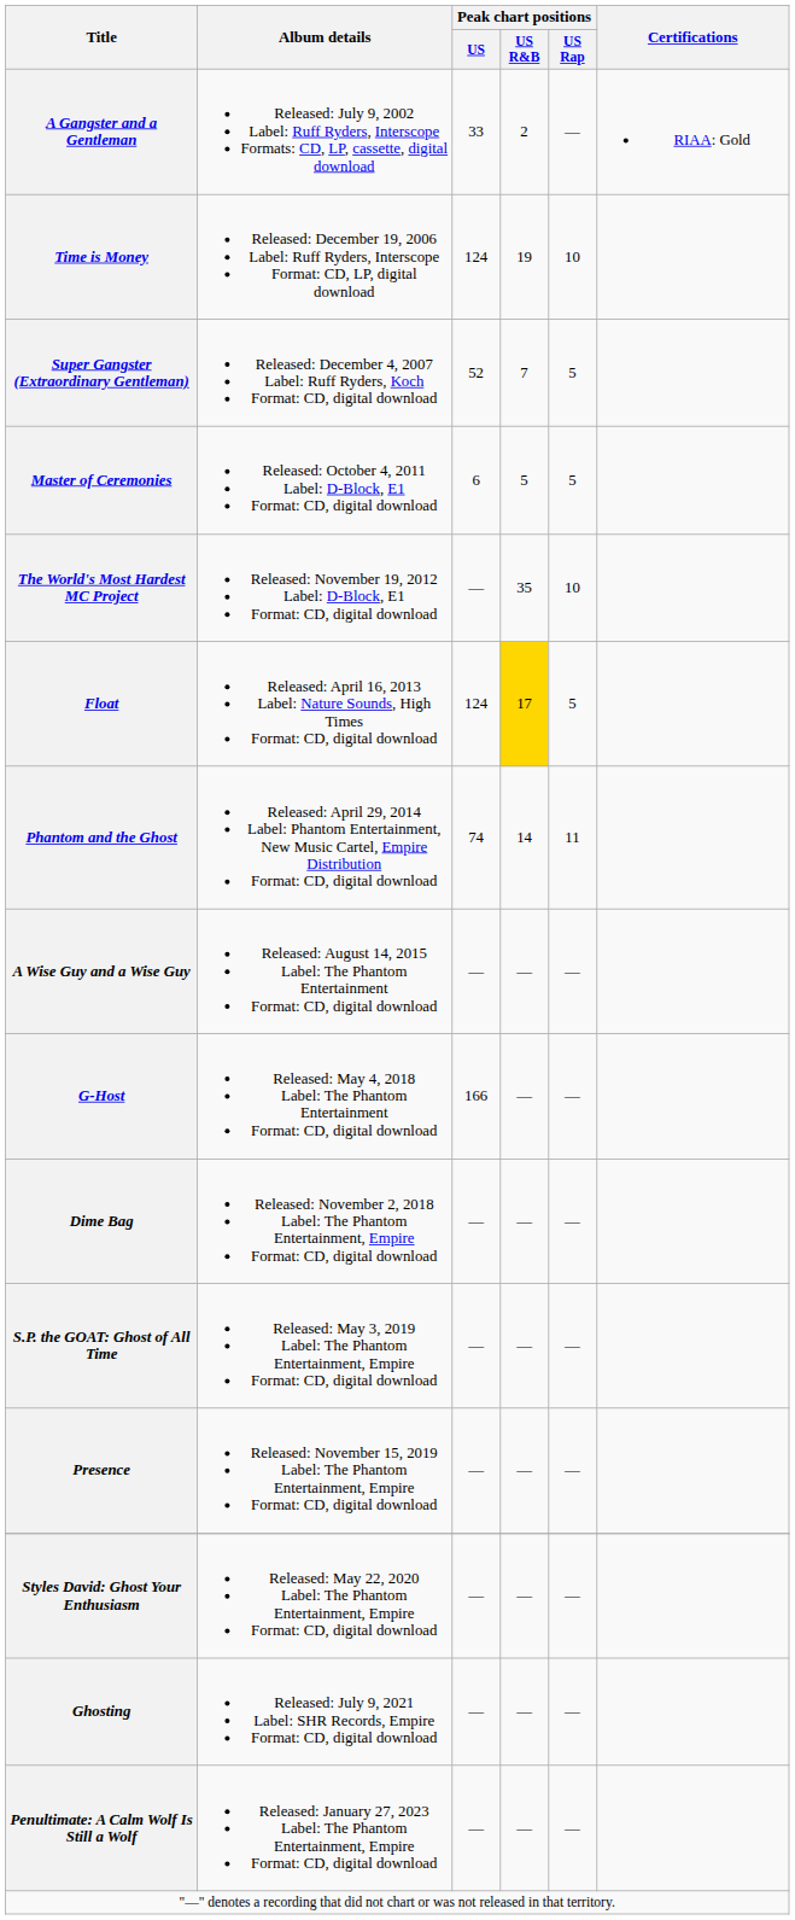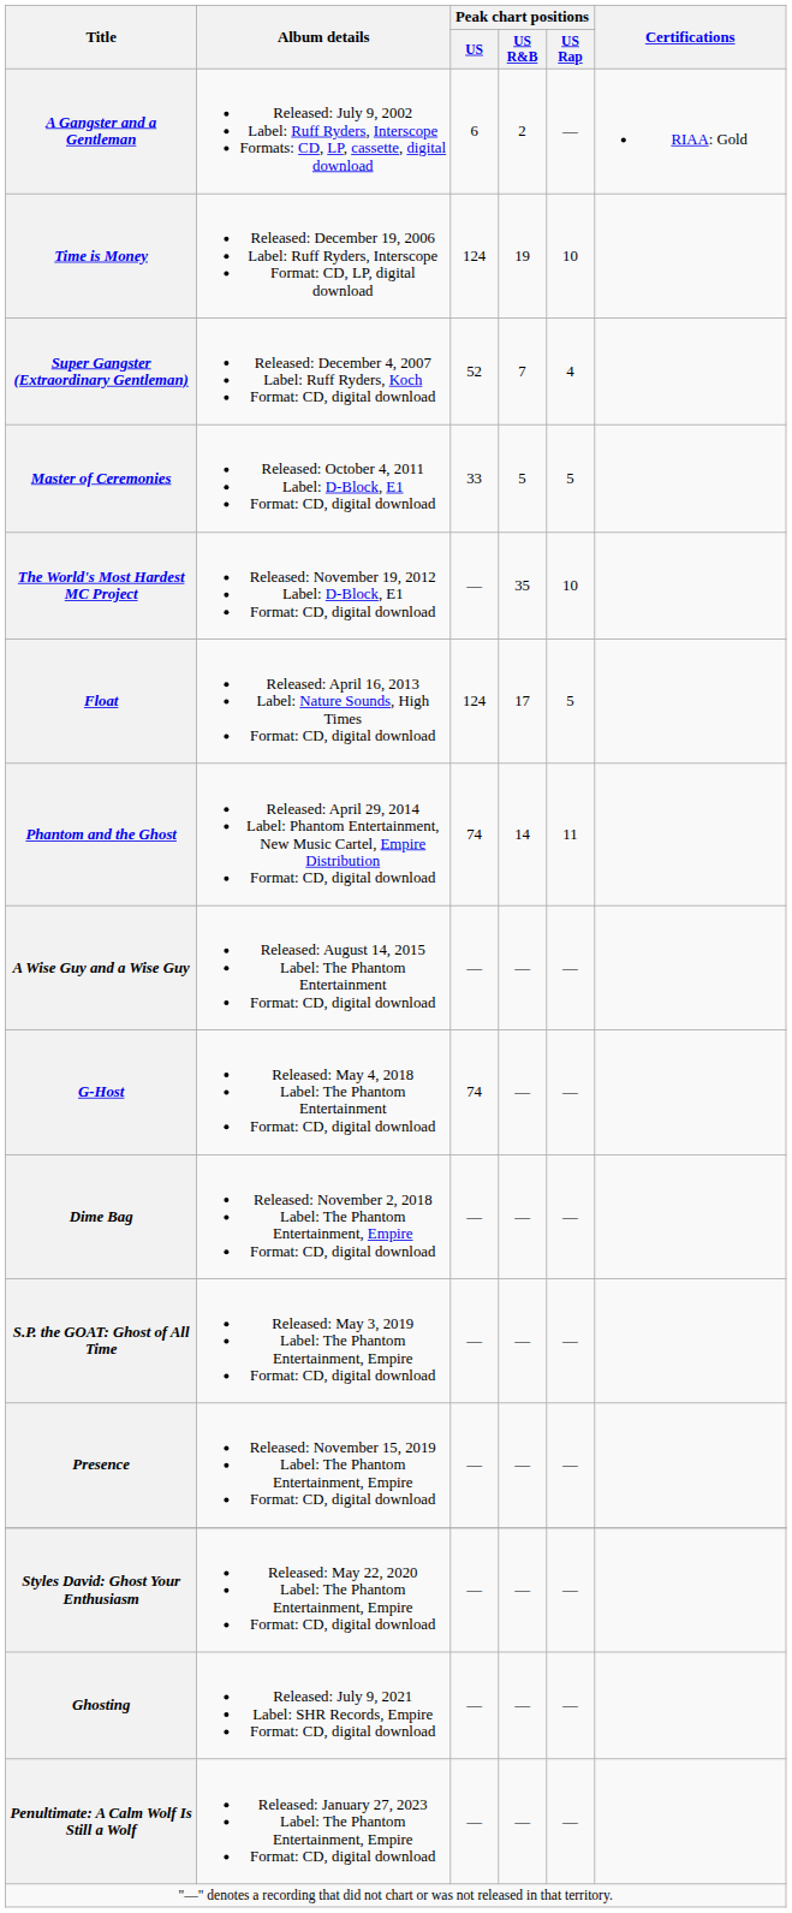 <table class="wikitable plainrowheaders" style="text-align:center;">
 <tr>
 <th scope="col" rowspan="2" style="width:12em;">Title</th>
 <th scope="col" rowspan="2" style="width:16em;">Album details</th>
 <th scope="col" colspan="3">Peak chart positions</th>
 <th scope="col" rowspan="2" style="width:12em;"><a href='#'>Certifications</a></th>
 </tr>
 <tr>
 <th scope="col" style="width:3em;font-size:90%;"><a href='#'>US</a><br></th>
 <th scope="col" style="width:3em;font-size:90%;"><a href='#'>US<br>R&B</a><br></th>
 <th scope="col" style="width:3em;font-size:90%;"><a href='#'>US<br>Rap</a><br></th>
 </tr>
 <tr>
 <th scope="row"><em><a href='#'>A Gangster and a Gentleman</a></em></th>
 <td><br><ul><li>Released: July 9, 2002</li><li>Label: <a href='#'>Ruff Ryders</a>, <a href='#'>Interscope</a></li><li>Formats: <a href='#'>CD</a>, <a href='#'>LP</a>, <a href='#'>cassette</a>, <a href='#'>digital download</a></li></ul></td>
-<td>33</td>
+<td>6</td>
 <td>2</td>
 <td>—</td>
 <td><br><ul><li><a href='#'>RIAA</a>: Gold</li></ul></td>
 </tr>
 <tr>
 <th scope="row"><em><a href='#'>Time is Money</a></em></th>
 <td><br><ul><li>Released: December 19, 2006</li><li>Label: Ruff Ryders, Interscope</li><li>Format: CD, LP, digital download</li></ul></td>
 <td>124</td>
 <td>19</td>
 <td>10</td>
 <td></td>
 </tr>
 <tr>
 <th scope="row"><em><a href='#'>Super Gangster (Extraordinary Gentleman)</a></em></th>
 <td><br><ul><li>Released: December 4, 2007</li><li>Label: Ruff Ryders, <a href='#'>Koch</a></li><li>Format: CD, digital download</li></ul></td>
 <td>52</td>
 <td>7</td>
-<td>5</td>
+<td>4</td>
 <td></td>
 </tr>
 <tr>
 <th scope="row"><em><a href='#'>Master of Ceremonies</a></em></th>
 <td><br><ul><li>Released: October 4, 2011</li><li>Label: <a href='#'>D-Block</a>, <a href='#'>E1</a></li><li>Format: CD, digital download</li></ul></td>
-<td>6</td>
+<td>33</td>
 <td>5</td>
 <td>5</td>
 <td></td>
 </tr>
 <tr>
 <th scope="row"><em><a href='#'>The World's Most Hardest MC Project</a></em></th>
 <td><br><ul><li>Released: November 19, 2012</li><li>Label: <a href='#'>D-Block</a>, E1</li><li>Format: CD, digital download</li></ul></td>
 <td>—</td>
 <td>35</td>
 <td>10</td>
 <td></td>
 </tr>
 <tr>
 <th scope="row"><em><a href='#'>Float</a></em></th>
 <td><br><ul><li>Released: April 16, 2013</li><li>Label: <a href='#'>Nature Sounds</a>, High Times</li><li>Format: CD, digital download</li></ul></td>
 <td>124</td>
-<td style="background: gold;">17</td>
+<td>17</td>
 <td>5</td>
 <td></td>
 </tr>
 <tr>
 <th scope="row"><em><a href='#'>Phantom and the Ghost</a></em></th>
 <td><br><ul><li>Released: April 29, 2014</li><li>Label: Phantom Entertainment, New Music Cartel, <a href='#'>Empire Distribution</a></li><li>Format: CD, digital download</li></ul></td>
 <td>74</td>
 <td>14</td>
 <td>11</td>
 <td></td>
 </tr>
 <tr>
 <th scope="row"><em>A Wise Guy and a Wise Guy</em></th>
 <td><br><ul><li>Released: August 14, 2015</li><li>Label: The Phantom Entertainment</li><li>Format: CD, digital download</li></ul></td>
 <td>—</td>
 <td>—</td>
 <td>—</td>
 <td></td>
 </tr>
 <tr>
 <th scope="row"><em><a href='#'>G-Host</a></em></th>
 <td><br><ul><li>Released: May 4, 2018</li><li>Label: The Phantom Entertainment</li><li>Format: CD, digital download</li></ul></td>
-<td>166</td>
+<td>74</td>
 <td>—</td>
 <td>—</td>
 <td></td>
 </tr>
 <tr>
 <th scope="row"><em>Dime Bag</em></th>
 <td><br><ul><li>Released: November 2, 2018</li><li>Label: The Phantom Entertainment, <a href='#'>Empire</a></li><li>Format: CD, digital download</li></ul></td>
 <td>—</td>
 <td>—</td>
 <td>—</td>
 <td></td>
 </tr>
 <tr>
 <th scope="row"><em>S.P. the GOAT: Ghost of All Time</em></th>
 <td><br><ul><li>Released: May 3, 2019</li><li>Label: The Phantom Entertainment, Empire</li><li>Format: CD, digital download</li></ul></td>
 <td>—</td>
 <td>—</td>
 <td>—</td>
 <td></td>
 </tr>
 <tr>
 <th scope="row"><em>Presence</em></th>
 <td><br><ul><li>Released: November 15, 2019</li><li>Label: The Phantom Entertainment, Empire</li><li>Format: CD, digital download</li></ul></td>
 <td>—</td>
 <td>—</td>
 <td>—</td>
 <td></td>
 </tr>
 <tr>
 </tr>
 <tr>
 <th scope="row"><em>Styles David: Ghost Your Enthusiasm</em></th>
 <td><br><ul><li>Released: May 22, 2020</li><li>Label: The Phantom Entertainment, Empire</li><li>Format: CD, digital download</li></ul></td>
 <td>—</td>
 <td>—</td>
 <td>—</td>
 <td></td>
 </tr>
 <tr>
 <th scope="row"><em>Ghosting</em></th>
 <td><br><ul><li>Released: July 9, 2021</li><li>Label: SHR Records, Empire</li><li>Format: CD, digital download</li></ul></td>
 <td>—</td>
 <td>—</td>
 <td>—</td>
 <td></td>
 </tr>
 <tr>
 <th scope="row"><em>Penultimate: A Calm Wolf Is Still a Wolf</em></th>
 <td><br><ul><li>Released: January 27, 2023</li><li>Label: The Phantom Entertainment, Empire</li><li>Format: CD, digital download</li></ul></td>
 <td>—</td>
 <td>—</td>
 <td>—</td>
 <td></td>
 </tr>
 <tr>
 <td colspan="6" style="font-size:90%">"—" denotes a recording that did not chart or was not released in that territory.</td>
 </tr>
 </table>
